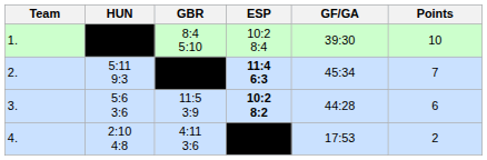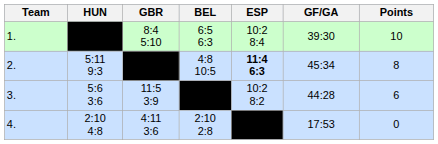 <table class="wikitable" bgcolor="#EFEFFF" width="50%">
 <tr bgcolor="#BCD2EE">
 <th>Team</th>
 <th>HUN</th>
 <th>GBR</th>
+<th>BEL</th>
 <th>ESP</th>
 <th>GF/GA</th>
 <th>Points</th>
 </tr>
 <tr bgcolor="#ccffcc" align="center">
 <td align="left">1. </td>
 <td style="background:#000000;"></td>
 <td>8:4<br>5:10</td>
+<td>6:5<br>6:3</td>
 <td>10:2<br>8:4</td>
 <td>39:30</td>
 <td>10</td>
 </tr>
 <tr bgcolor="#CAE1FF" align="center">
 <td align="left">2. </td>
 <td>5:11<br>9:3</td>
 <td style="background:#000000;"></td>
+<td>4:8<br>10:5</td>
 <td><strong>11:4<br>6:3</strong></td>
 <td>45:34</td>
-<td>7</td>
+<td>8</td>
 </tr>
 <tr bgcolor="#CAE1FF" align="center">
 <td align="left">3. </td>
 <td>5:6<br>3:6</td>
 <td>11:5<br>3:9</td>
-<td><strong>10:2<br>8:2</strong></td>
+<td style="background:#000000;"></td>
+<td>10:2<br>8:2</td>
 <td>44:28</td>
 <td>6</td>
 </tr>
 <tr bgcolor="#CAE1FF" align="center">
 <td align="left">4. </td>
 <td>2:10<br>4:8</td>
 <td>4:11<br>3:6</td>
+<td>2:10<br>2:8</td>
 <td style="background:#000000;"></td>
 <td>17:53</td>
-<td>2</td>
+<td>0</td>
 </tr>
 </table>
